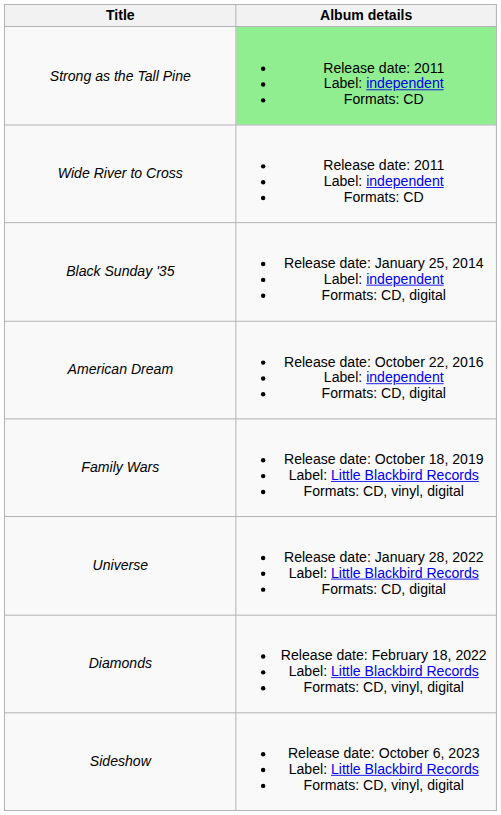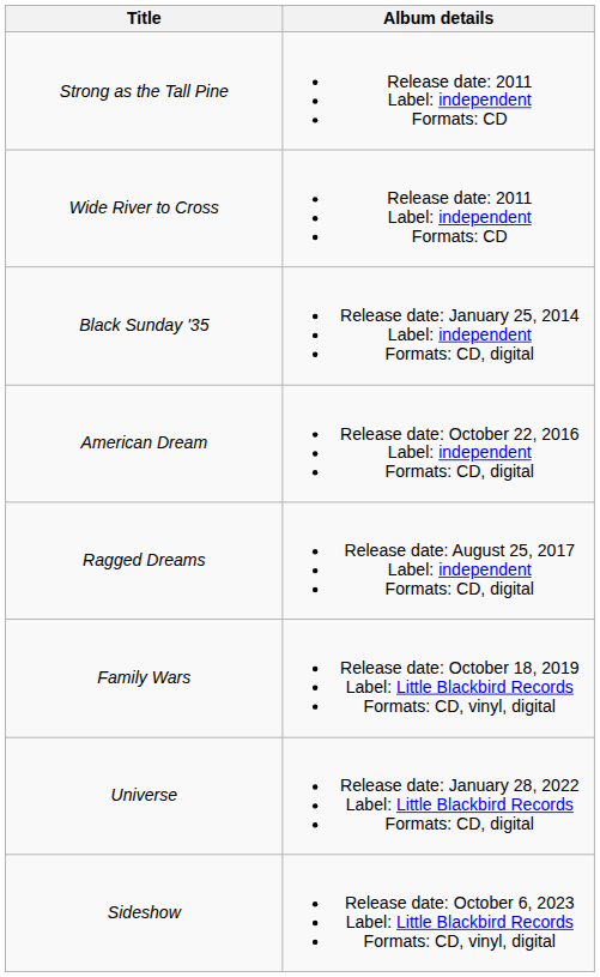 <table class="wikitable plainrowheaders" style="text-align:center;">
 <tr>
 <th style="width:16em;">Title</th>
 <th style="width:18em;">Album details</th>
 </tr>
 <tr>
 <td scope="row"><em>Strong as the Tall Pine</em></td>
-<td style="background: lightgreen;"><br><ul><li>Release date: 2011</li><li>Label: <a href='#'>independent</a></li><li>Formats: CD</li></ul></td>
+<td><br><ul><li>Release date: 2011</li><li>Label: <a href='#'>independent</a></li><li>Formats: CD</li></ul></td>
 </tr>
 <tr>
 <td scope="row"><em>Wide River to Cross</em></td>
 <td><br><ul><li>Release date: 2011</li><li>Label: <a href='#'>independent</a></li><li>Formats: CD</li></ul></td>
 </tr>
 <tr>
 <td scope="row"><em>Black Sunday '35</em></td>
 <td><br><ul><li>Release date: January 25, 2014</li><li>Label: <a href='#'>independent</a></li><li>Formats: CD, digital</li></ul></td>
 </tr>
 <tr>
 <td><em>American Dream</em></td>
 <td><br><ul><li>Release date: October 22, 2016</li><li>Label: <a href='#'>independent</a></li><li>Formats: CD, digital</li></ul></td>
 </tr>
 <tr>
+<td><em>Ragged Dreams</em></td>
+<td><br><ul><li>Release date: August 25, 2017</li><li>Label: <a href='#'>independent</a></li><li>Formats: CD, digital</li></ul></td>
+</tr>
+<tr>
 <td><em>Family Wars</em></td>
 <td><br><ul><li>Release date: October 18, 2019</li><li>Label: <a href='#'>Little Blackbird Records</a></li><li>Formats: CD, vinyl, digital</li></ul></td>
 </tr>
 <tr>
 <td><em>Universe</em></td>
 <td><br><ul><li>Release date: January 28, 2022</li><li>Label: <a href='#'>Little Blackbird Records</a></li><li>Formats: CD, digital</li></ul></td>
 </tr>
 <tr>
-<td><em>Diamonds</em></td>
-<td><br><ul><li>Release date: February 18, 2022</li><li>Label: <a href='#'>Little Blackbird Records</a></li><li>Formats: CD, vinyl, digital</li></ul></td>
-</tr>
-<tr>
 <td><em>Sideshow</em></td>
 <td><br><ul><li>Release date: October 6, 2023</li><li>Label: <a href='#'>Little Blackbird Records</a></li><li>Formats: CD, vinyl, digital</li></ul></td>
 </tr>
 </table>
